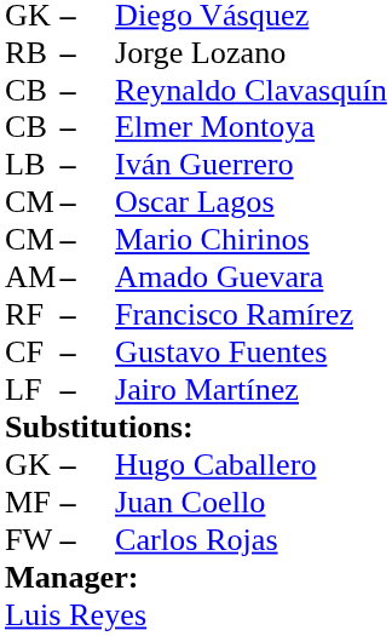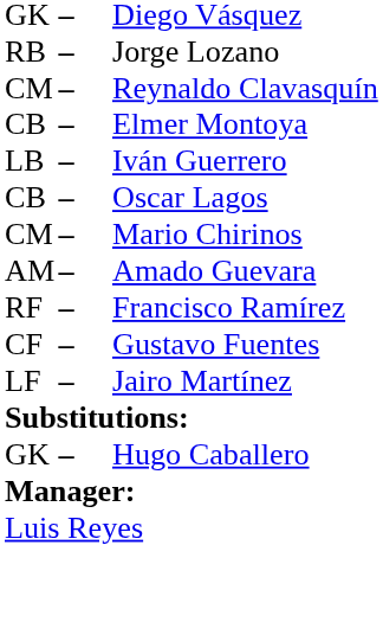 <table style = "font-size: 90%" cellspacing = "0" cellpadding = "0">
 <tr>
 <td colspan = 4></td>
 </tr>
 <tr>
 <th width = "25"></th>
 <th width = "25"></th>
 </tr>
 <tr>
 <td>GK</td>
 <td><strong>–</strong></td>
 <td> <a href='#'>Diego Vásquez</a></td>
 </tr>
 <tr>
 <td>RB</td>
 <td><strong>–</strong></td>
 <td> Jorge Lozano</td>
 </tr>
 <tr>
-<td>CB</td>
+<td>CM</td>
 <td><strong>–</strong></td>
 <td> <a href='#'>Reynaldo Clavasquín</a></td>
 </tr>
 <tr>
 <td>CB</td>
 <td><strong>–</strong></td>
 <td> <a href='#'>Elmer Montoya</a></td>
 </tr>
 <tr>
 <td>LB</td>
 <td><strong>–</strong></td>
 <td> <a href='#'>Iván Guerrero</a></td>
 </tr>
 <tr>
-<td>CM</td>
+<td>CB</td>
 <td><strong>–</strong></td>
 <td> <a href='#'>Oscar Lagos</a></td>
 </tr>
 <tr>
 <td>CM</td>
 <td><strong>–</strong></td>
 <td> <a href='#'>Mario Chirinos</a></td>
 </tr>
 <tr>
 <td>AM</td>
 <td><strong>–</strong></td>
 <td> <a href='#'>Amado Guevara</a></td>
 </tr>
 <tr>
 <td>RF</td>
 <td><strong>–</strong></td>
 <td> <a href='#'>Francisco Ramírez</a></td>
 </tr>
 <tr>
 <td>CF</td>
 <td><strong>–</strong></td>
 <td> <a href='#'>Gustavo Fuentes</a></td>
 </tr>
 <tr>
 <td>LF</td>
 <td><strong>–</strong></td>
 <td> <a href='#'>Jairo Martínez</a></td>
 </tr>
 <tr>
 <td colspan = 3><strong>Substitutions:</strong></td>
 </tr>
 <tr>
 <td>GK</td>
 <td><strong>–</strong></td>
 <td> <a href='#'>Hugo Caballero</a></td>
 <td></td>
 <td></td>
 </tr>
 <tr>
-<td>MF</td>
-<td><strong>–</strong></td>
-<td> <a href='#'>Juan Coello</a></td>
-<td></td>
-<td></td>
-</tr>
-<tr>
-<td>FW</td>
-<td><strong>–</strong></td>
-<td> <a href='#'>Carlos Rojas</a></td>
-<td></td>
-<td></td>
-</tr>
-<tr>
 <td colspan = 3><strong>Manager:</strong></td>
 </tr>
 <tr>
 <td colspan = 3> <a href='#'>Luis Reyes</a></td>
 </tr>
 </table>
